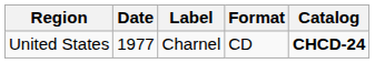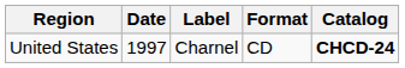 <table class="wikitable">
 <tr>
 <th>Region</th>
 <th>Date</th>
 <th>Label</th>
 <th>Format</th>
 <th>Catalog</th>
 </tr>
 <tr>
 <td>United States</td>
-<td>1977</td>
+<td>1997</td>
 <td>Charnel</td>
 <td>CD</td>
 <td><strong>CHCD-24</strong></td>
 </tr>
 </table>
